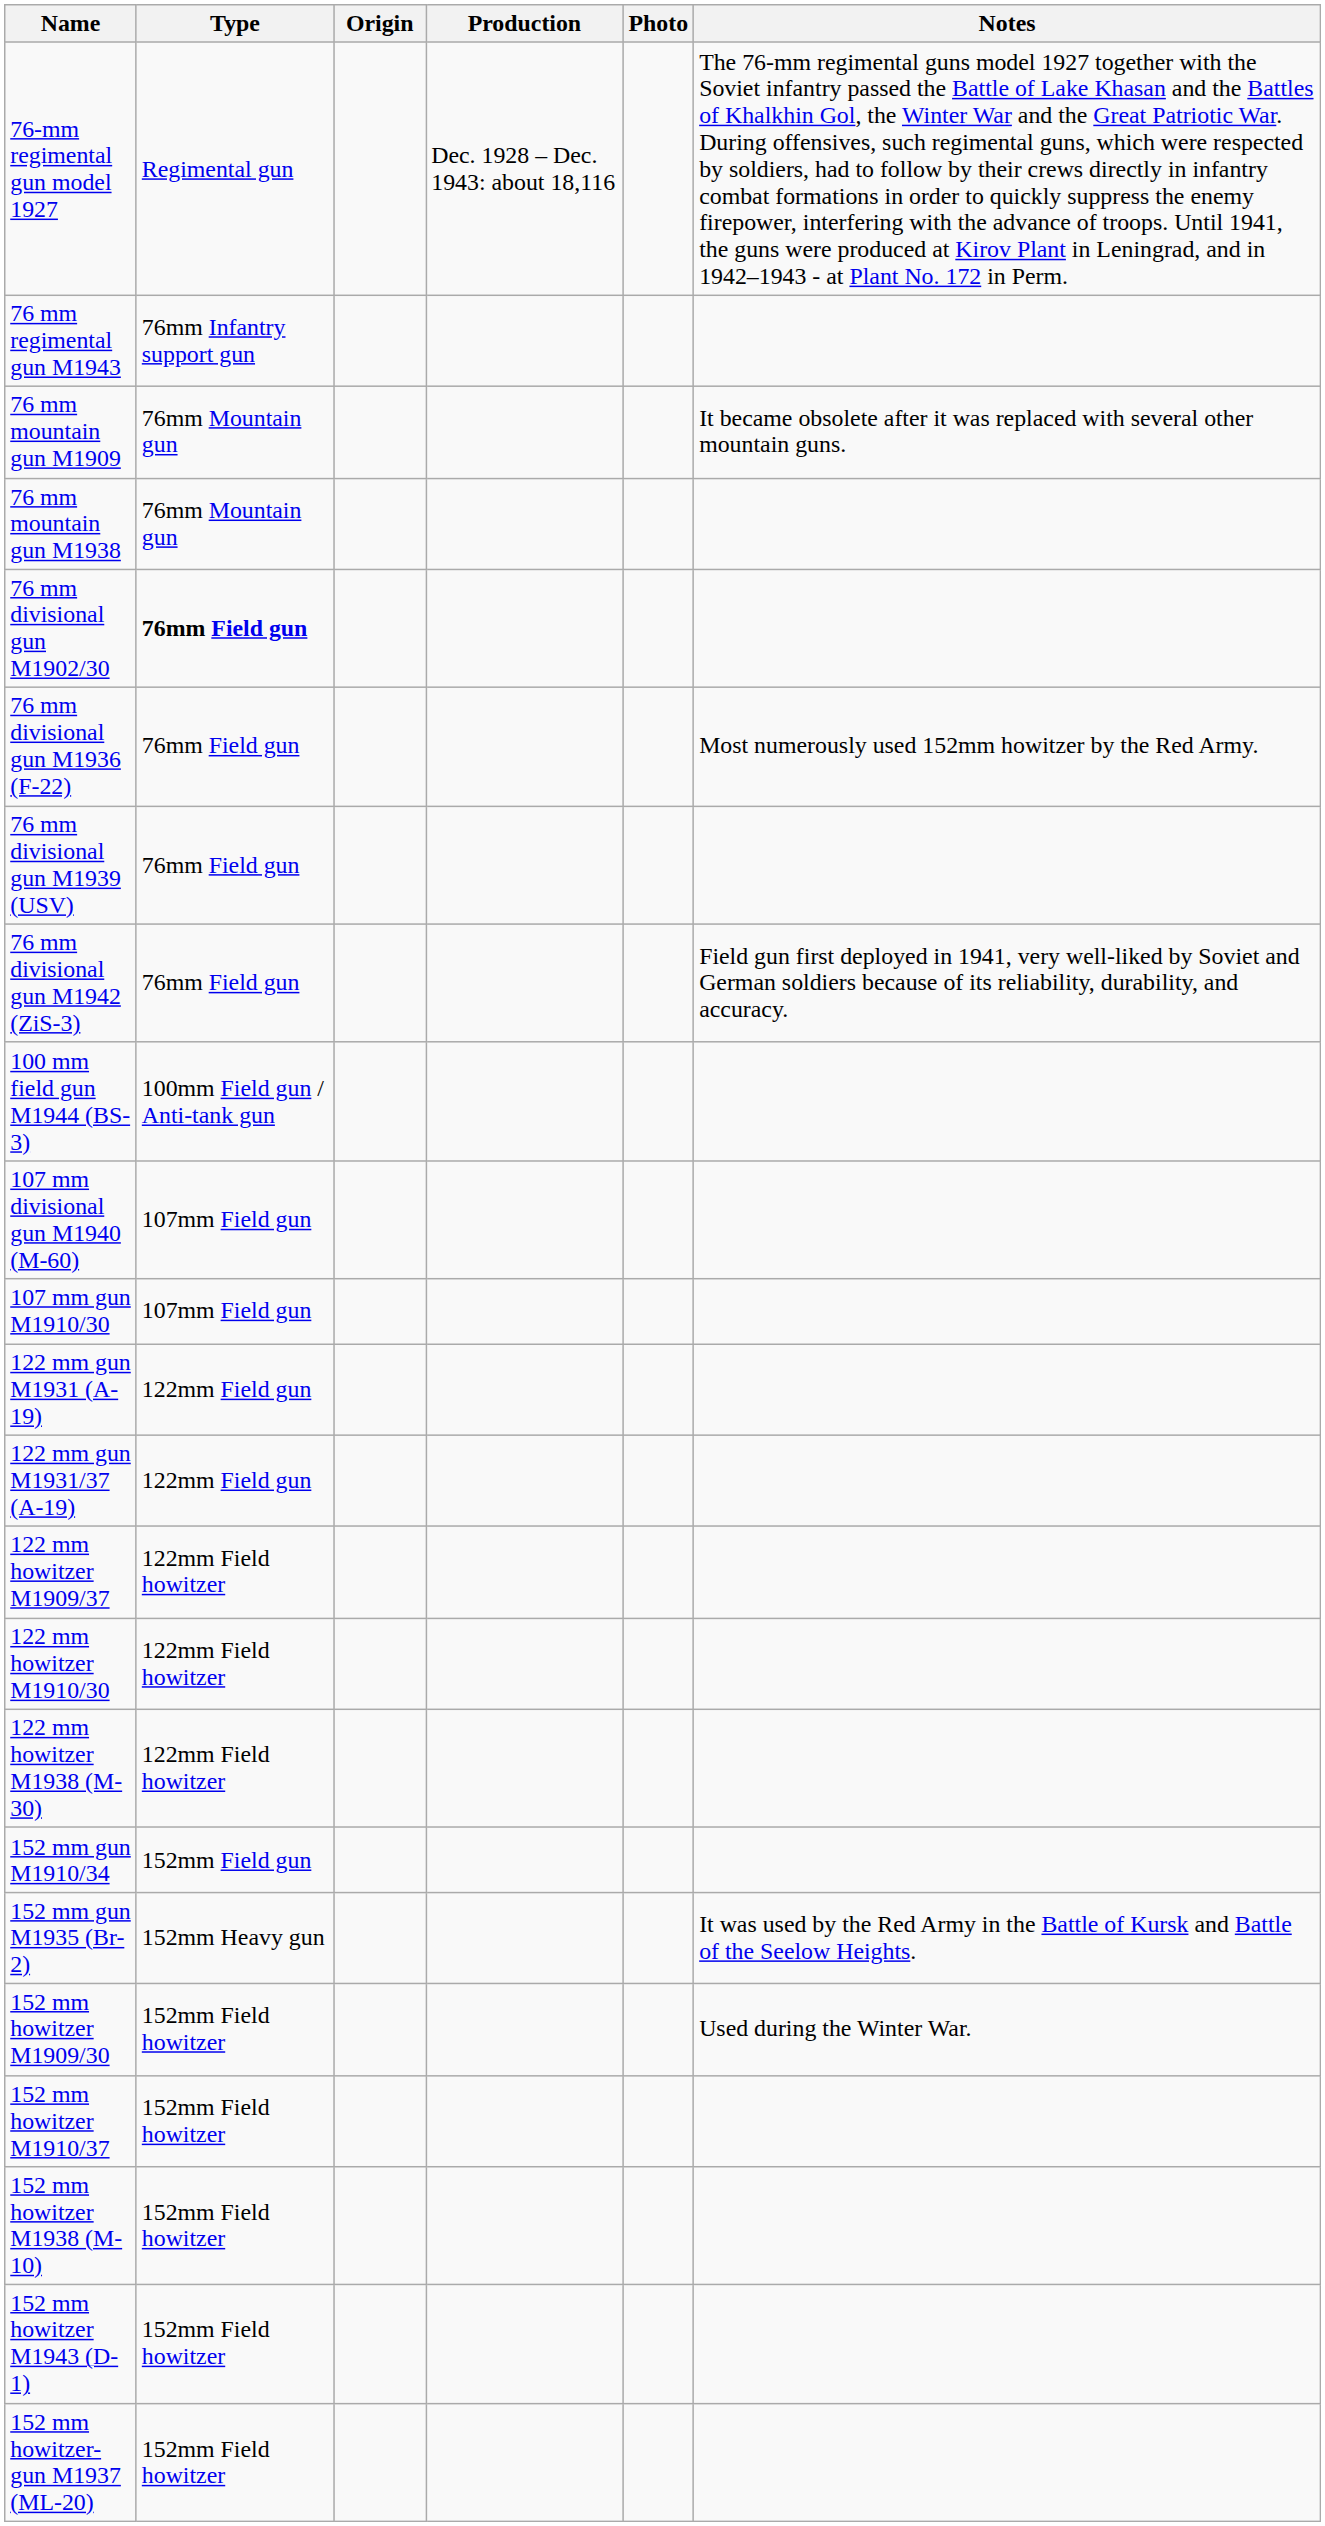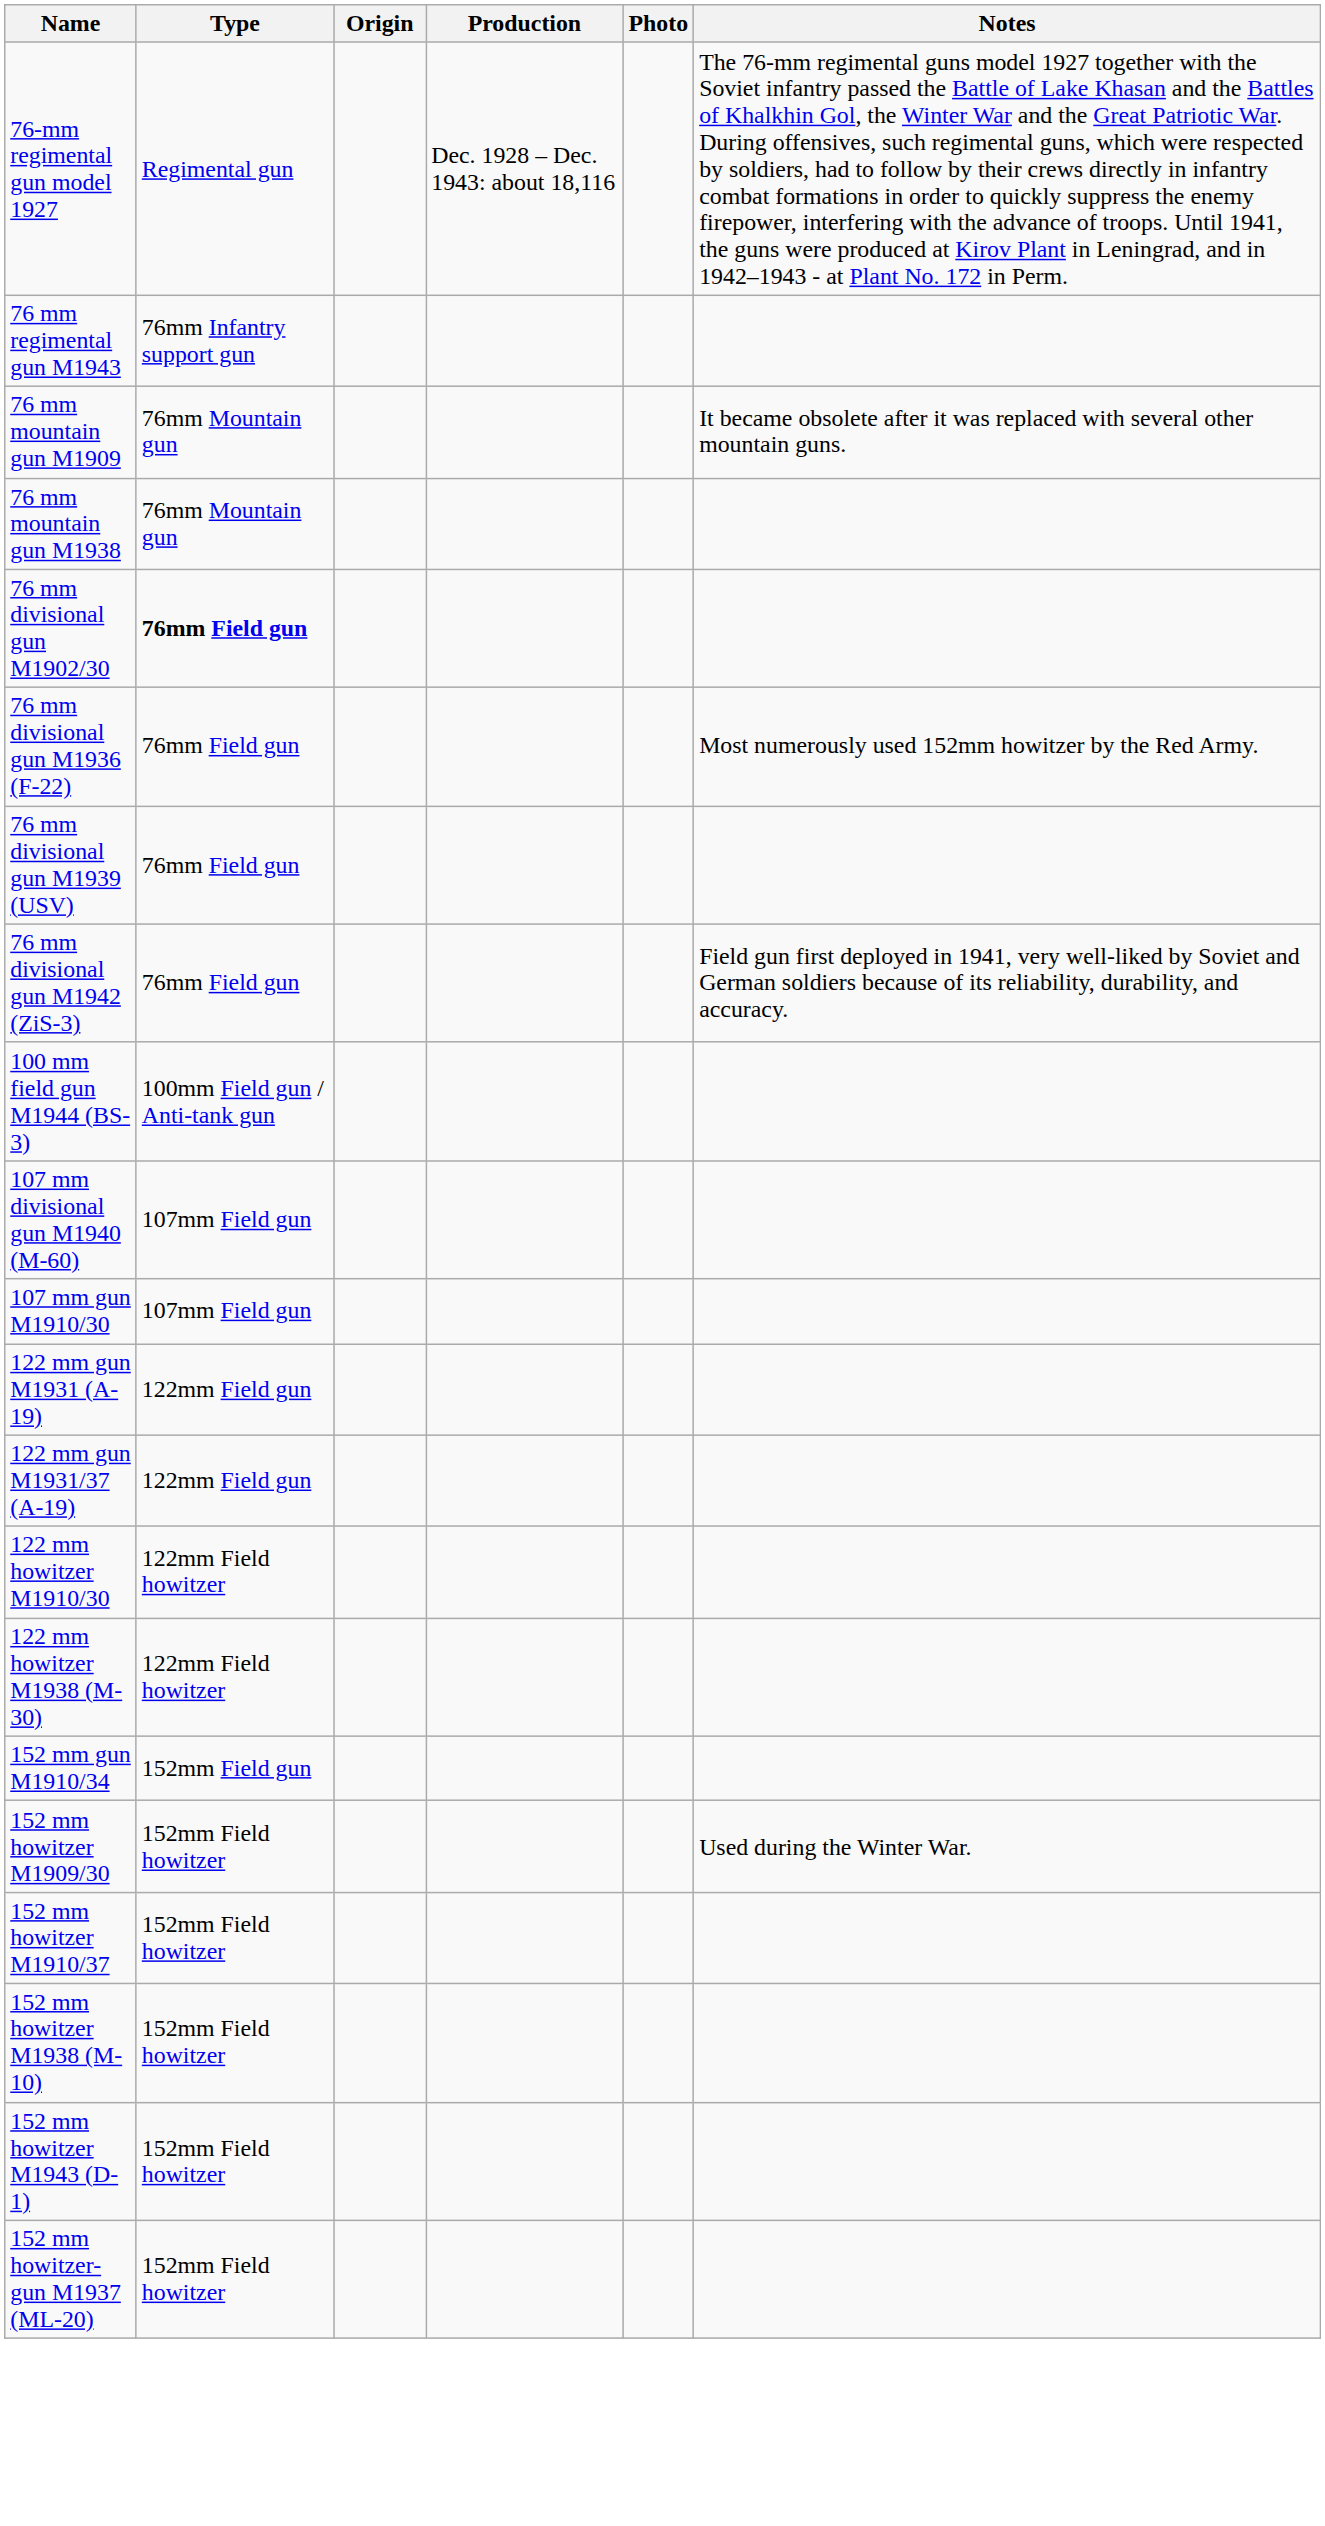 <table class="wikitable" style="width:100%;">
 <tr>
 <th style="width:10%;">Name</th>
 <th style="width:15%;">Type</th>
 <th style="width:7%;">Origin</th>
 <th style="width:15%;">Production</th>
 <th>Photo</th>
 <th>Notes</th>
 </tr>
 <tr>
 <td><a href='#'>76-mm regimental gun model 1927</a></td>
 <td><a href='#'>Regimental gun</a></td>
 <td></td>
 <td>Dec. 1928 – Dec. 1943: about 18,116</td>
 <td></td>
 <td>The 76-mm regimental guns model 1927 together with the Soviet infantry passed the <a href='#'>Battle of Lake Khasan</a> and the <a href='#'>Battles of Khalkhin Gol</a>, the <a href='#'>Winter War</a> and the <a href='#'>Great Patriotic War</a>. During offensives, such regimental guns, which were respected by soldiers, had to follow by their crews directly in infantry combat formations in order to quickly suppress the enemy firepower, interfering with the advance of troops. Until 1941, the guns were produced at <a href='#'>Kirov Plant</a> in Leningrad, and in 1942–1943 - at <a href='#'>Plant No. 172</a> in Perm.</td>
 </tr>
 <tr>
 <td><a href='#'>76 mm regimental gun M1943</a></td>
 <td>76mm <a href='#'>Infantry support gun</a></td>
 <td></td>
 <td></td>
 <td></td>
 <td></td>
 </tr>
 <tr>
 <td><a href='#'>76 mm mountain gun M1909</a></td>
 <td>76mm <a href='#'>Mountain gun</a></td>
 <td></td>
 <td></td>
 <td></td>
 <td>It became obsolete after it was replaced with several other mountain guns.</td>
 </tr>
 <tr>
 <td><a href='#'>76 mm mountain gun M1938</a></td>
 <td>76mm <a href='#'>Mountain gun</a></td>
 <td></td>
 <td></td>
 <td></td>
 <td></td>
 </tr>
 <tr>
 <td><a href='#'>76 mm divisional gun M1902/30</a></td>
 <td><strong>76mm <a href='#'>Field gun</a></strong></td>
 <td></td>
 <td></td>
 <td></td>
 <td></td>
 </tr>
 <tr>
 <td><a href='#'>76 mm divisional gun M1936 (F-22)</a></td>
 <td>76mm <a href='#'>Field gun</a></td>
 <td></td>
 <td></td>
 <td></td>
 <td>Most numerously used 152mm howitzer by the Red Army.</td>
 </tr>
 <tr>
 <td><a href='#'>76 mm divisional gun M1939 (USV)</a></td>
 <td>76mm <a href='#'>Field gun</a></td>
 <td></td>
 <td></td>
 <td></td>
 <td></td>
 </tr>
 <tr>
 <td><a href='#'>76 mm divisional gun M1942 (ZiS-3)</a></td>
 <td>76mm <a href='#'>Field gun</a></td>
 <td></td>
 <td></td>
 <td></td>
 <td>Field gun first deployed in 1941, very well-liked by Soviet and German soldiers because of its reliability, durability, and accuracy.</td>
 </tr>
 <tr>
 <td><a href='#'>100 mm field gun M1944 (BS-3)</a></td>
 <td>100mm <a href='#'>Field gun</a> / <a href='#'>Anti-tank gun</a></td>
 <td></td>
 <td></td>
 <td></td>
 <td></td>
 </tr>
 <tr>
 <td><a href='#'>107 mm divisional gun M1940 (M-60)</a></td>
 <td>107mm <a href='#'>Field gun</a></td>
 <td></td>
 <td></td>
 <td></td>
 <td></td>
 </tr>
 <tr>
 <td><a href='#'>107 mm gun M1910/30</a></td>
 <td>107mm <a href='#'>Field gun</a></td>
 <td></td>
 <td></td>
 <td></td>
 <td></td>
 </tr>
 <tr>
 <td><a href='#'>122 mm gun M1931 (A-19)</a></td>
 <td>122mm <a href='#'>Field gun</a></td>
 <td></td>
 <td></td>
 <td></td>
 <td></td>
 </tr>
 <tr>
 <td><a href='#'>122 mm gun M1931/37 (A-19)</a></td>
 <td>122mm <a href='#'>Field gun</a></td>
 <td></td>
 <td></td>
 <td></td>
 <td></td>
 </tr>
 <tr>
-<td><a href='#'>122 mm howitzer M1909/37</a></td>
-<td>122mm Field <a href='#'>howitzer</a></td>
-<td></td>
-<td></td>
-<td></td>
-<td></td>
-</tr>
-<tr>
 <td><a href='#'>122 mm howitzer M1910/30</a></td>
 <td>122mm Field <a href='#'>howitzer</a></td>
 <td></td>
 <td></td>
 <td></td>
 <td></td>
 </tr>
 <tr>
 <td><a href='#'>122 mm howitzer M1938 (M-30)</a></td>
 <td>122mm Field <a href='#'>howitzer</a></td>
 <td></td>
 <td></td>
 <td></td>
 <td></td>
 </tr>
 <tr>
 <td><a href='#'>152 mm gun M1910/34</a></td>
 <td>152mm <a href='#'>Field gun</a></td>
 <td></td>
 <td></td>
 <td></td>
 <td></td>
-</tr>
-<tr>
-<td><a href='#'>152 mm gun M1935 (Br-2)</a></td>
-<td>152mm Heavy gun</td>
-<td></td>
-<td></td>
-<td></td>
-<td>It was used by the Red Army in the <a href='#'>Battle of Kursk</a> and <a href='#'>Battle of the Seelow Heights</a>.</td>
 </tr>
 <tr>
 <td><a href='#'>152 mm howitzer M1909/30</a></td>
 <td>152mm Field <a href='#'>howitzer</a></td>
 <td></td>
 <td></td>
 <td></td>
 <td>Used during the Winter War.</td>
 </tr>
 <tr>
 <td><a href='#'>152 mm howitzer M1910/37</a></td>
 <td>152mm Field <a href='#'>howitzer</a></td>
 <td></td>
 <td></td>
 <td></td>
 <td></td>
 </tr>
 <tr>
 <td><a href='#'>152 mm howitzer M1938 (M-10)</a></td>
 <td>152mm Field <a href='#'>howitzer</a></td>
 <td></td>
 <td></td>
 <td></td>
 <td></td>
 </tr>
 <tr>
 <td><a href='#'>152 mm howitzer M1943 (D-1)</a></td>
 <td>152mm Field <a href='#'>howitzer</a></td>
 <td></td>
 <td></td>
 <td></td>
 <td></td>
 </tr>
 <tr>
 <td><a href='#'>152 mm howitzer-gun M1937 (ML-20)</a></td>
 <td>152mm Field <a href='#'>howitzer</a></td>
 <td></td>
 <td></td>
 <td></td>
 <td></td>
 </tr>
 </table>
